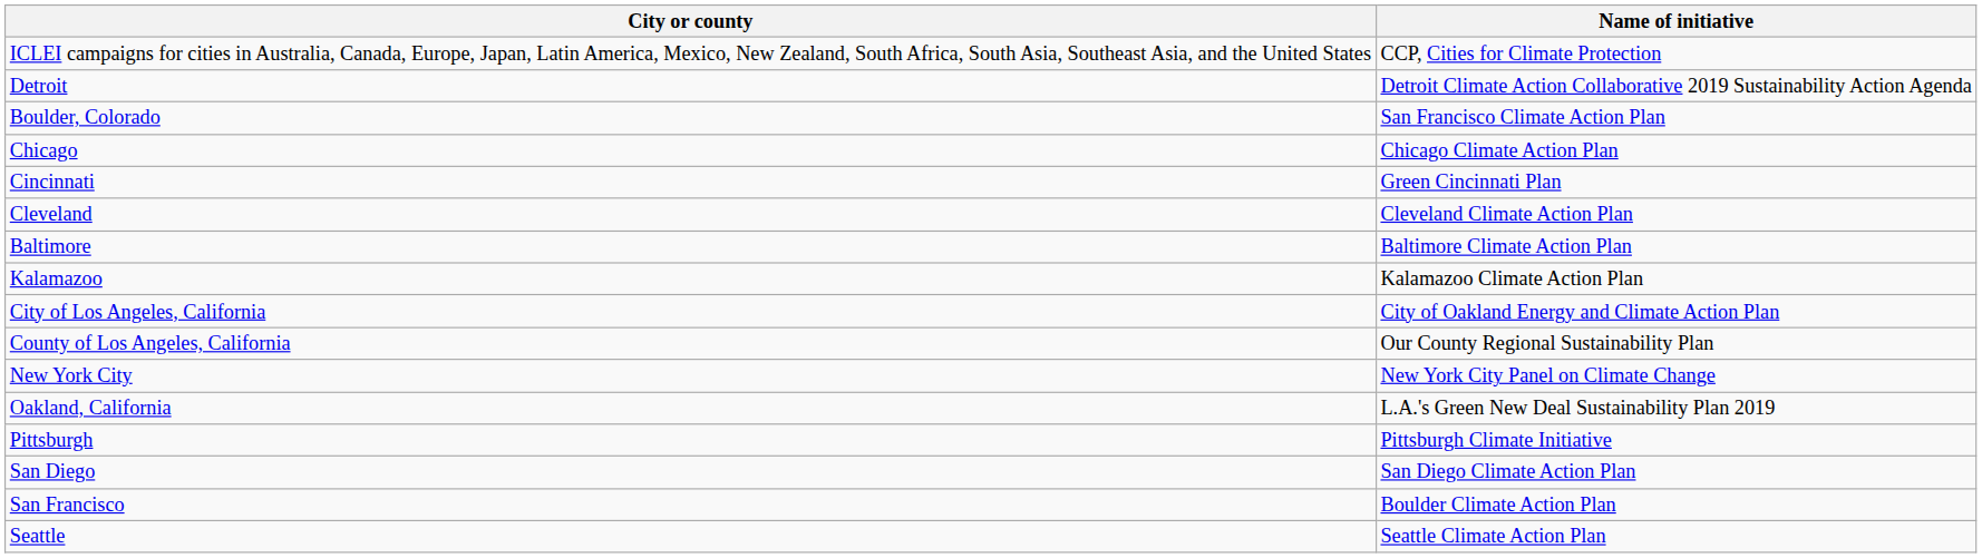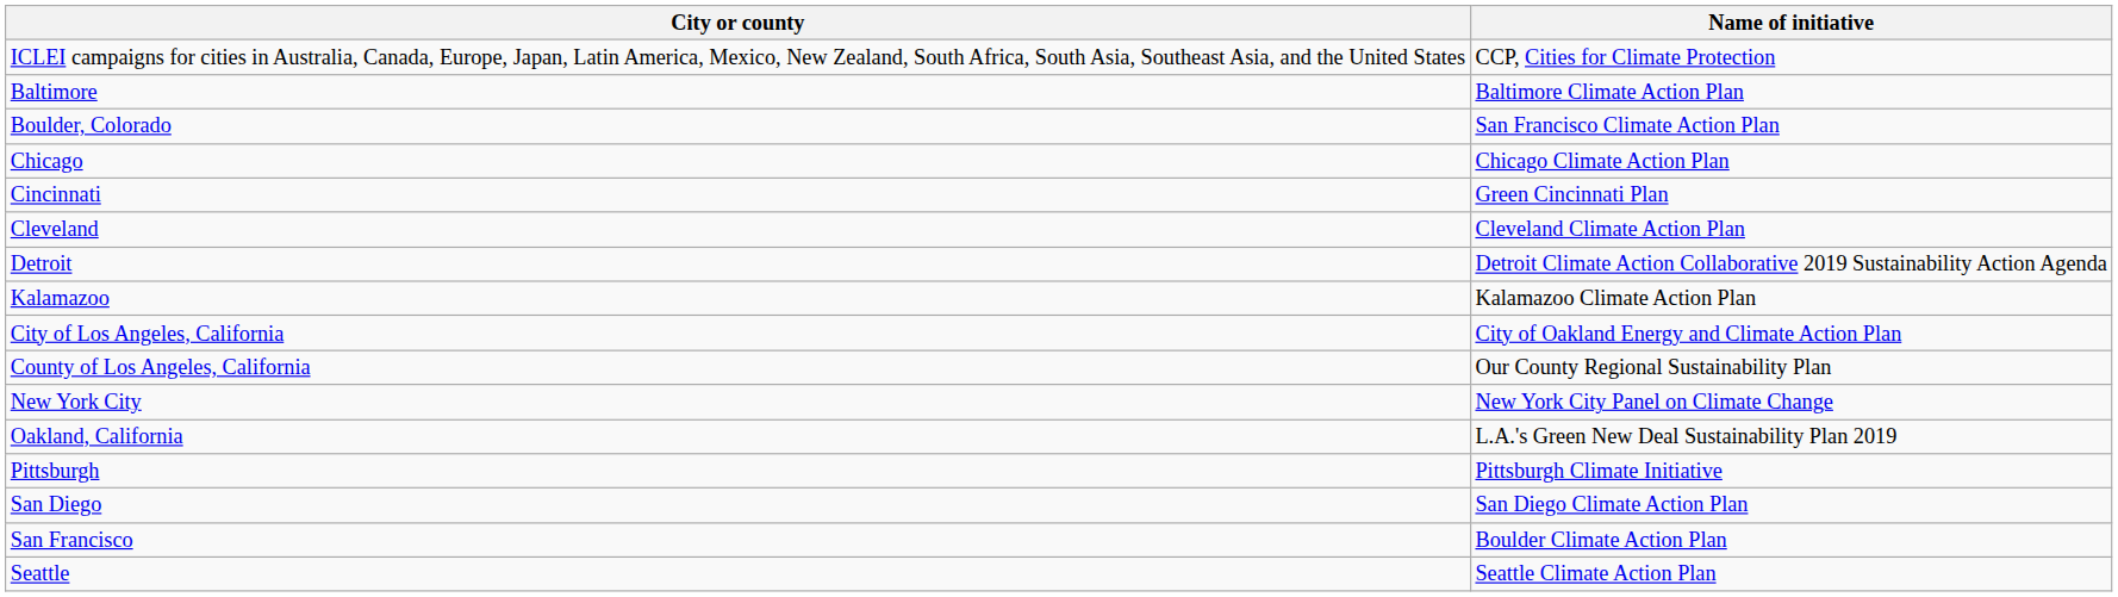 <table class="wikitable">
 <tr>
 <th>City or county</th>
 <th>Name of initiative</th>
 </tr>
 <tr>
 <td><a href='#'>ICLEI</a> campaigns for cities in Australia, Canada, Europe, Japan, Latin America, Mexico, New Zealand, South Africa, South Asia, Southeast Asia, and the United States</td>
 <td>CCP, <a href='#'>Cities for Climate Protection</a></td>
 </tr>
 <tr>
-<td><a href='#'>Detroit</a></td>
-<td><a href='#'>Detroit Climate Action Collaborative</a> 2019 Sustainability Action Agenda </td>
+<td><a href='#'>Baltimore</a></td>
+<td><a href='#'>Baltimore Climate Action Plan</a></td>
 </tr>
 <tr>
 <td><a href='#'>Boulder, Colorado</a></td>
 <td><a href='#'>San Francisco Climate Action Plan</a></td>
 </tr>
 <tr>
 <td><a href='#'>Chicago</a></td>
 <td><a href='#'>Chicago Climate Action Plan</a></td>
 </tr>
 <tr>
 <td><a href='#'>Cincinnati</a></td>
 <td><a href='#'>Green Cincinnati Plan</a></td>
 </tr>
 <tr>
 <td><a href='#'>Cleveland</a></td>
 <td><a href='#'>Cleveland Climate Action Plan</a></td>
 </tr>
 <tr>
-<td><a href='#'>Baltimore</a></td>
-<td><a href='#'>Baltimore Climate Action Plan</a></td>
+<td><a href='#'>Detroit</a></td>
+<td><a href='#'>Detroit Climate Action Collaborative</a> 2019 Sustainability Action Agenda </td>
 </tr>
 <tr>
 <td><a href='#'>Kalamazoo</a></td>
 <td>Kalamazoo Climate Action Plan</td>
 </tr>
 <tr>
 <td><a href='#'>City of Los Angeles, California</a></td>
 <td><a href='#'>City of Oakland Energy and Climate Action Plan</a></td>
 </tr>
 <tr>
 <td><a href='#'>County of Los Angeles, California</a></td>
 <td>Our County Regional Sustainability Plan</td>
 </tr>
 <tr>
 <td><a href='#'>New York City</a></td>
 <td><a href='#'>New York City Panel on Climate Change</a></td>
 </tr>
 <tr>
 <td><a href='#'>Oakland, California</a></td>
 <td>L.A.'s Green New Deal Sustainability Plan 2019</td>
 </tr>
 <tr>
 <td><a href='#'>Pittsburgh</a></td>
 <td><a href='#'>Pittsburgh Climate Initiative</a></td>
 </tr>
 <tr>
 <td><a href='#'>San Diego</a></td>
 <td><a href='#'>San Diego Climate Action Plan</a></td>
 </tr>
 <tr>
 <td><a href='#'>San Francisco</a></td>
 <td><a href='#'>Boulder Climate Action Plan</a></td>
 </tr>
 <tr>
 <td><a href='#'>Seattle</a></td>
 <td><a href='#'>Seattle Climate Action Plan</a></td>
 </tr>
 </table>
